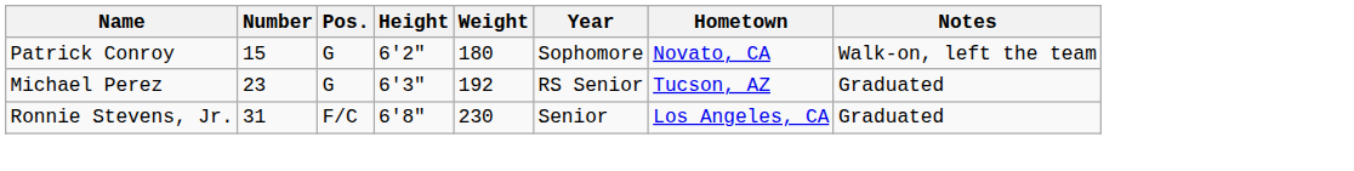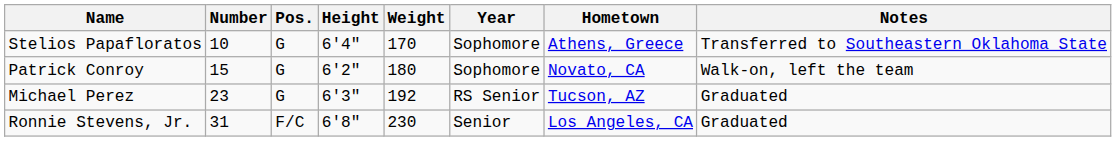 <table class="wikitable sortable" border="1">
 <tr>
 <th>Name</th>
 <th>Number</th>
 <th>Pos.</th>
 <th>Height</th>
 <th>Weight</th>
 <th>Year</th>
 <th>Hometown</th>
 <th class="unsortable">Notes</th>
+</tr>
+<tr>
+<td>Stelios Papafloratos</td>
+<td>10</td>
+<td>G</td>
+<td>6'4"</td>
+<td>170</td>
+<td>Sophomore</td>
+<td><a href='#'>Athens, Greece</a></td>
+<td>Transferred to <a href='#'>Southeastern Oklahoma State</a></td>
 </tr>
 <tr>
 <td>Patrick Conroy</td>
 <td>15</td>
 <td>G</td>
 <td>6'2"</td>
 <td>180</td>
 <td>Sophomore</td>
 <td><a href='#'>Novato, CA</a></td>
 <td>Walk-on, left the team</td>
 </tr>
 <tr>
 <td>Michael Perez</td>
 <td>23</td>
 <td>G</td>
 <td>6'3"</td>
 <td>192</td>
 <td>RS Senior</td>
 <td><a href='#'>Tucson, AZ</a></td>
 <td>Graduated</td>
 </tr>
 <tr>
 <td>Ronnie Stevens, Jr.</td>
 <td>31</td>
 <td>F/C</td>
 <td>6'8"</td>
 <td>230</td>
 <td>Senior</td>
 <td><a href='#'>Los Angeles, CA</a></td>
 <td>Graduated</td>
 </tr>
 </table>
